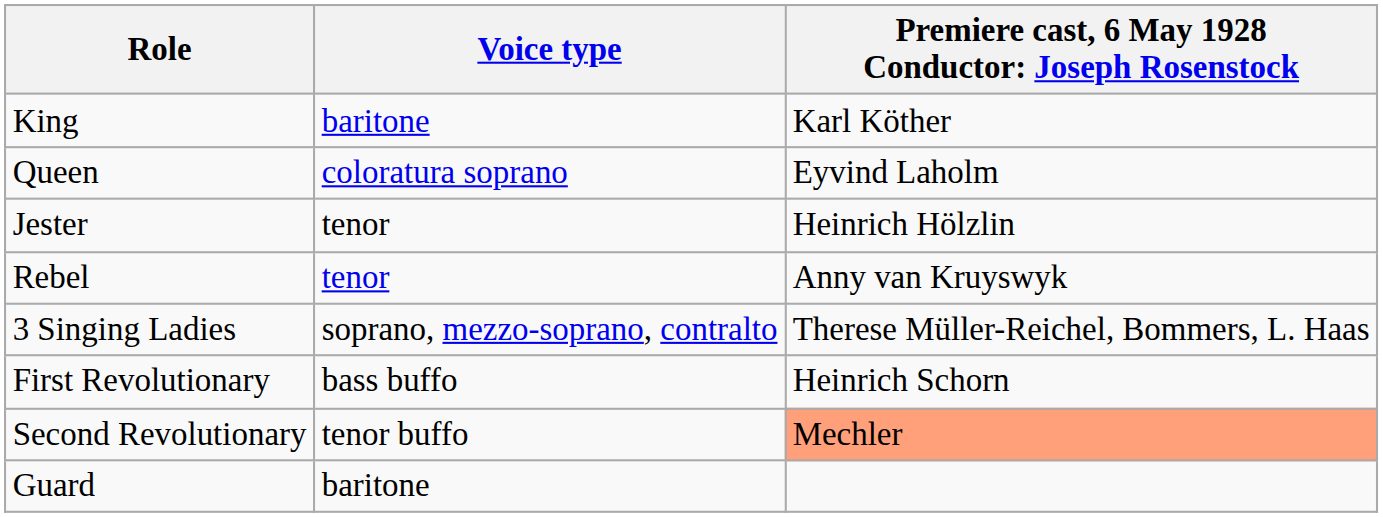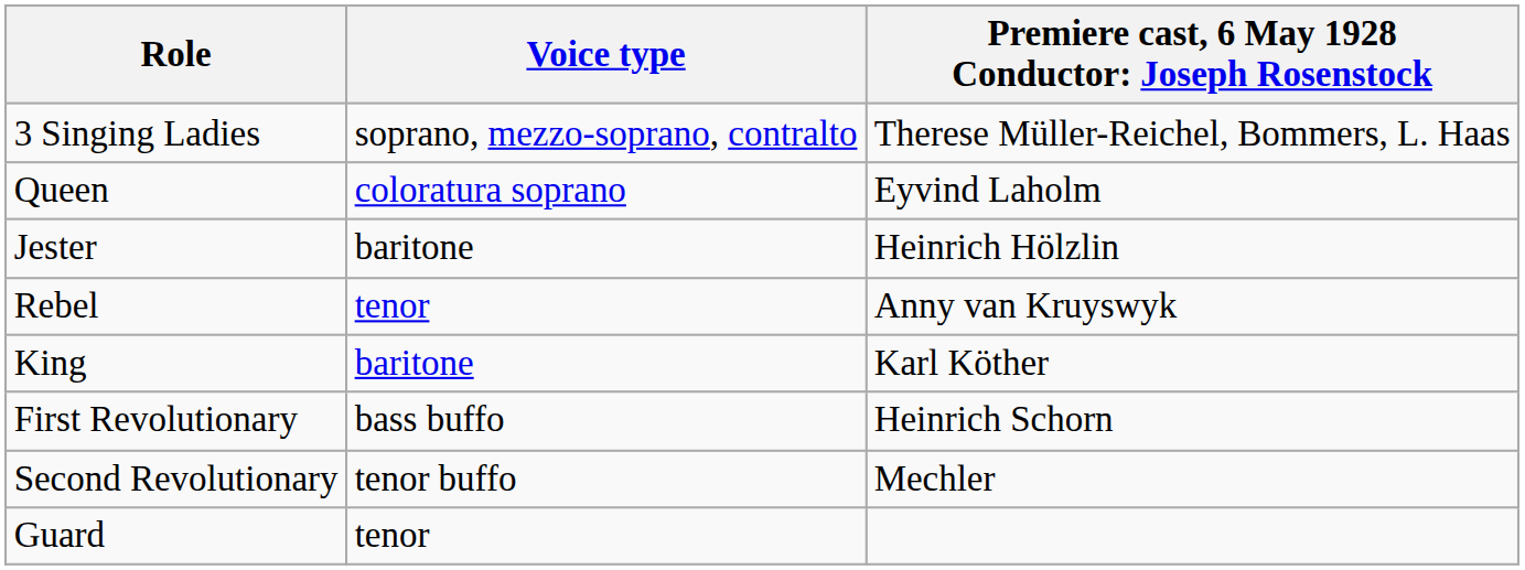 <table class="wikitable">
 <tr>
 <th>Role</th>
 <th><a href='#'>Voice type</a></th>
 <th>Premiere cast, 6 May 1928<br>Conductor: <a href='#'>Joseph Rosenstock</a></th>
 </tr>
 <tr>
-<td>King</td>
-<td><a href='#'>baritone</a></td>
-<td>Karl Köther</td>
+<td>3 Singing Ladies</td>
+<td>soprano, <a href='#'>mezzo-soprano</a>, <a href='#'>contralto</a></td>
+<td>Therese Müller-Reichel, Bommers, L. Haas</td>
 </tr>
 <tr>
 <td>Queen</td>
 <td><a href='#'>coloratura soprano</a></td>
 <td>Eyvind Laholm</td>
 </tr>
 <tr>
 <td>Jester</td>
-<td>tenor</td>
+<td>baritone</td>
 <td>Heinrich Hölzlin</td>
 </tr>
 <tr>
 <td>Rebel</td>
 <td><a href='#'>tenor</a></td>
 <td>Anny van Kruyswyk</td>
 </tr>
 <tr>
-<td>3 Singing Ladies</td>
-<td>soprano, <a href='#'>mezzo-soprano</a>, <a href='#'>contralto</a></td>
-<td>Therese Müller-Reichel, Bommers, L. Haas</td>
+<td>King</td>
+<td><a href='#'>baritone</a></td>
+<td>Karl Köther</td>
 </tr>
 <tr>
 <td>First Revolutionary</td>
 <td>bass buffo</td>
 <td>Heinrich Schorn</td>
 </tr>
 <tr>
 <td>Second Revolutionary</td>
 <td>tenor buffo</td>
-<td style="background: lightsalmon;">Mechler</td>
+<td>Mechler</td>
 </tr>
 <tr>
 <td>Guard</td>
-<td>baritone</td>
+<td>tenor</td>
 <td></td>
 </tr>
 </table>
